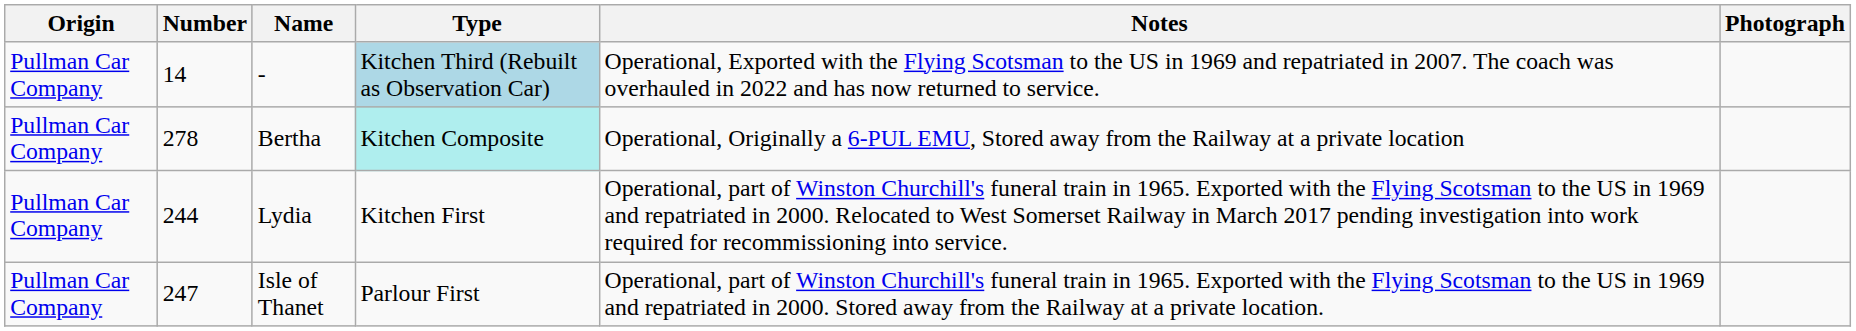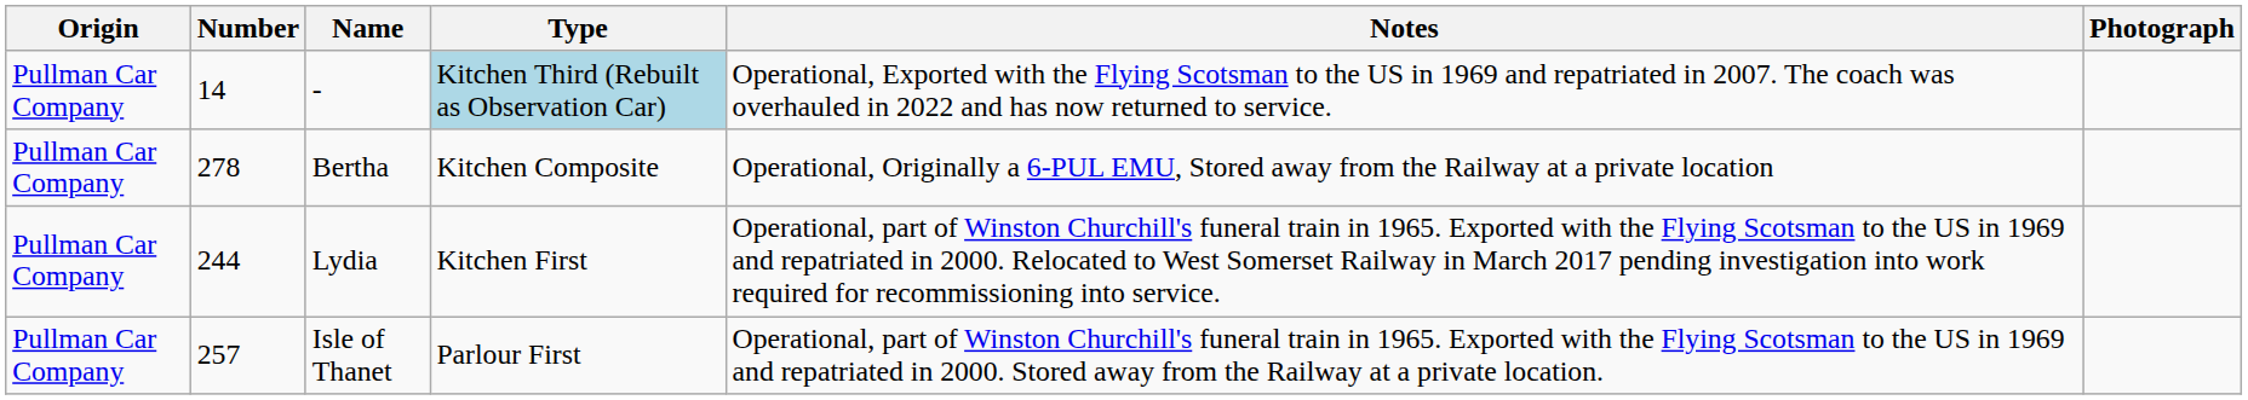 <table class="wikitable">
 <tr>
 <th>Origin</th>
 <th>Number</th>
 <th>Name</th>
 <th>Type</th>
 <th>Notes</th>
 <th>Photograph</th>
 </tr>
 <tr>
 <td><a href='#'>Pullman Car Company</a></td>
 <td>14</td>
 <td>-</td>
 <td style="background: lightblue;">Kitchen Third (Rebuilt as Observation Car)</td>
 <td>Operational, Exported with the <a href='#'>Flying Scotsman</a> to the US in 1969 and repatriated in 2007. The coach was overhauled in 2022 and has now returned to service.</td>
 <td></td>
 </tr>
 <tr>
 <td><a href='#'>Pullman Car Company</a></td>
 <td>278</td>
 <td>Bertha</td>
-<td style="background: paleturquoise;">Kitchen Composite</td>
+<td>Kitchen Composite</td>
 <td>Operational, Originally a <a href='#'>6-PUL EMU</a>, Stored away from the Railway at a private location</td>
 <td></td>
 </tr>
 <tr>
 <td><a href='#'>Pullman Car Company</a></td>
 <td>244</td>
 <td>Lydia</td>
 <td>Kitchen First</td>
 <td>Operational, part of <a href='#'>Winston Churchill's</a> funeral train in 1965. Exported with the <a href='#'>Flying Scotsman</a> to the US in 1969 and repatriated in 2000. Relocated to West Somerset Railway in March 2017 pending investigation into work required for recommissioning into service.</td>
 <td></td>
 </tr>
 <tr>
 <td><a href='#'>Pullman Car Company</a></td>
-<td>247</td>
+<td>257</td>
 <td>Isle of Thanet</td>
 <td>Parlour First</td>
 <td>Operational, part of <a href='#'>Winston Churchill's</a> funeral train in 1965. Exported with the <a href='#'>Flying Scotsman</a> to the US in 1969 and repatriated in 2000. Stored away from the Railway at a private location.</td>
 <td></td>
 </tr>
 </table>
